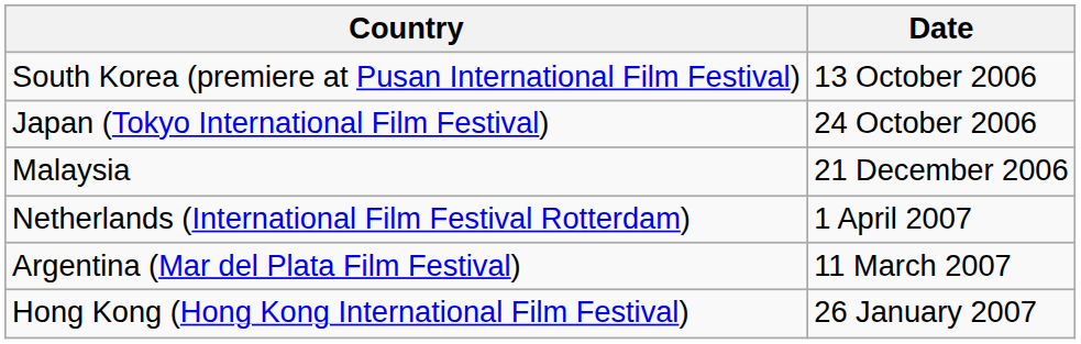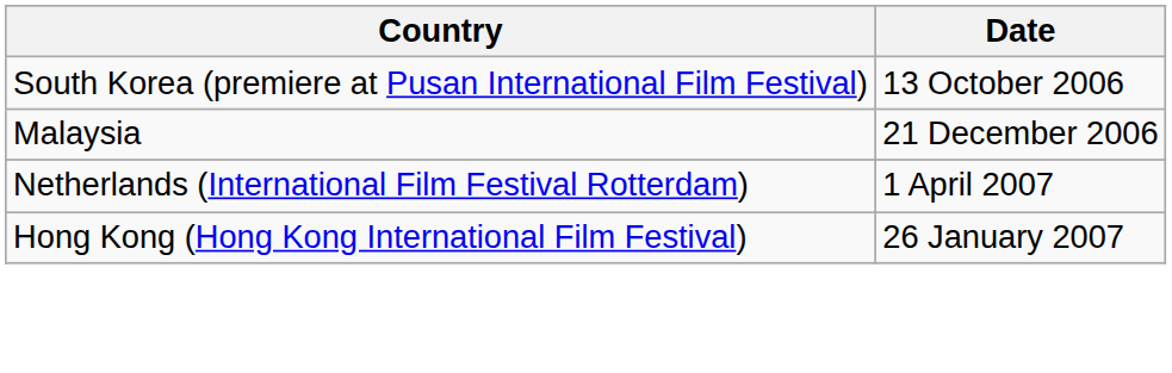 <table class="wikitable">
 <tr>
 <th>Country</th>
 <th>Date</th>
 </tr>
 <tr>
 <td>South Korea (premiere at <a href='#'>Pusan International Film Festival</a>)</td>
 <td>13 October 2006</td>
 </tr>
 <tr>
-<td>Japan (<a href='#'>Tokyo International Film Festival</a>)</td>
-<td>24 October 2006</td>
-</tr>
-<tr>
 <td>Malaysia</td>
 <td>21 December 2006</td>
 </tr>
 <tr>
 <td>Netherlands (<a href='#'>International Film Festival Rotterdam</a>)</td>
 <td>1 April 2007</td>
 </tr>
 <tr>
-<td>Argentina (<a href='#'>Mar del Plata Film Festival</a>)</td>
-<td>11 March 2007</td>
-</tr>
-<tr>
 <td>Hong Kong (<a href='#'>Hong Kong International Film Festival</a>)</td>
 <td>26 January 2007</td>
 </tr>
 </table>
